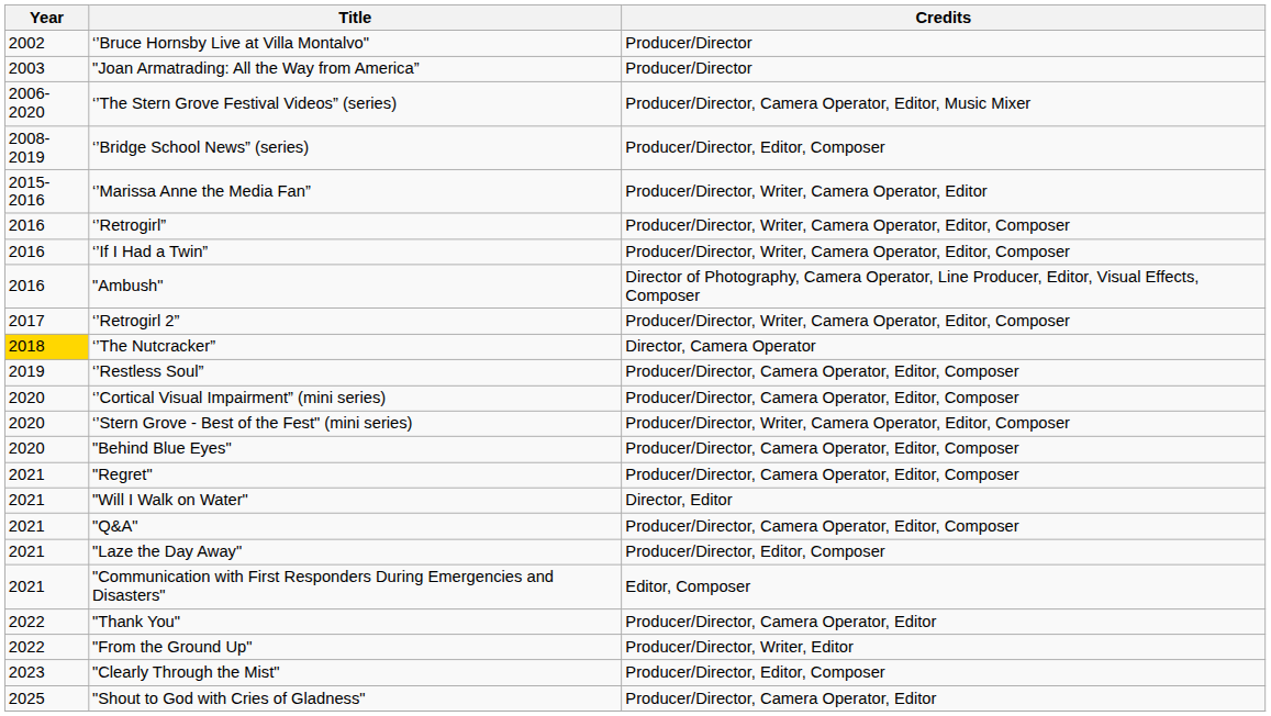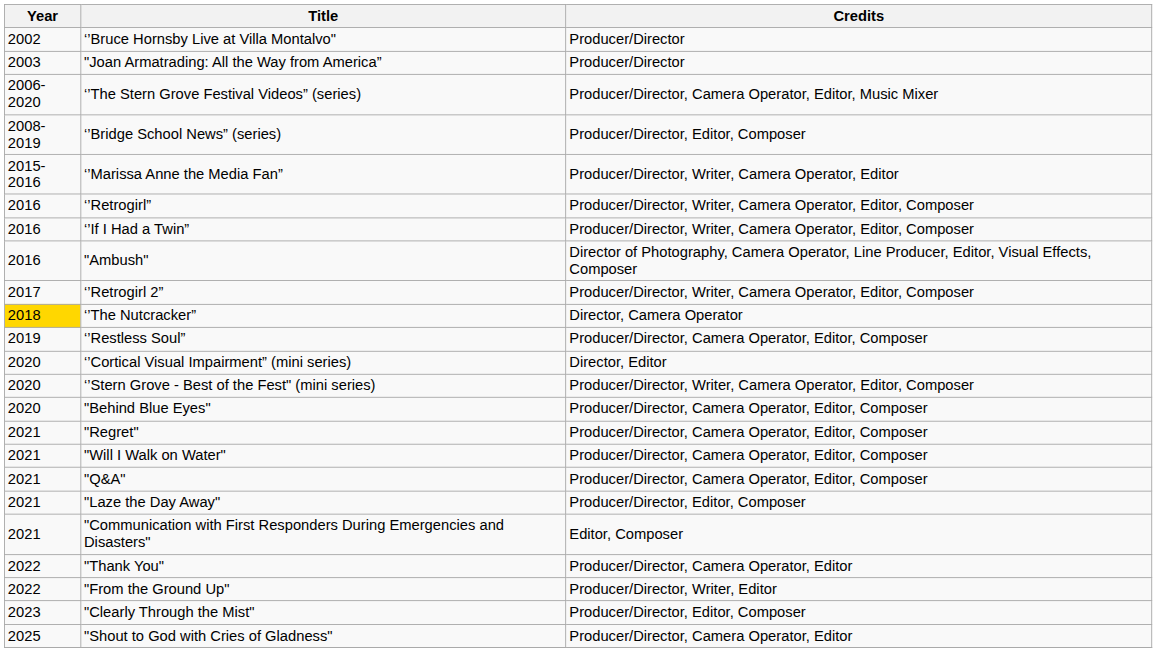 <table class="wikitable">
 <tr>
 <th>Year</th>
 <th>Title</th>
 <th>Credits</th>
 </tr>
 <tr>
 <td>2002</td>
 <td>‘’Bruce Hornsby Live at Villa Montalvo"</td>
 <td>Producer/Director</td>
 </tr>
 <tr>
 <td>2003</td>
 <td>"Joan Armatrading: All the Way from America”</td>
 <td>Producer/Director</td>
 </tr>
 <tr>
 <td>2006-2020</td>
 <td>‘’The Stern Grove Festival Videos” (series)</td>
 <td>Producer/Director, Camera Operator, Editor, Music Mixer</td>
 </tr>
 <tr>
 <td>2008-2019</td>
 <td>‘’Bridge School News” (series)</td>
 <td>Producer/Director, Editor, Composer</td>
 </tr>
 <tr>
 <td>2015-2016</td>
 <td>‘’Marissa Anne the Media Fan”</td>
 <td>Producer/Director, Writer, Camera Operator, Editor</td>
 </tr>
 <tr>
 <td>2016</td>
 <td>‘’Retrogirl”</td>
 <td>Producer/Director, Writer, Camera Operator, Editor, Composer</td>
 </tr>
 <tr>
 <td>2016</td>
 <td>‘’If I Had a Twin”</td>
 <td>Producer/Director, Writer, Camera Operator, Editor, Composer</td>
 </tr>
 <tr>
 <td>2016</td>
 <td>"Ambush"</td>
 <td>Director of Photography, Camera Operator, Line Producer, Editor, Visual Effects, Composer</td>
 </tr>
 <tr>
 <td>2017</td>
 <td>‘’Retrogirl 2”</td>
 <td>Producer/Director, Writer, Camera Operator, Editor, Composer</td>
 </tr>
 <tr>
 <td style="background: gold;">2018</td>
 <td>‘’The Nutcracker”</td>
 <td>Director, Camera Operator</td>
 </tr>
 <tr>
 <td>2019</td>
 <td>‘’Restless Soul”</td>
 <td>Producer/Director, Camera Operator, Editor, Composer</td>
 </tr>
 <tr>
 <td>2020</td>
 <td>‘’Cortical Visual Impairment” (mini series)</td>
-<td>Producer/Director, Camera Operator, Editor, Composer</td>
+<td>Director, Editor</td>
 </tr>
 <tr>
 <td>2020</td>
 <td>‘’Stern Grove - Best of the Fest" (mini series)</td>
 <td>Producer/Director, Writer, Camera Operator, Editor, Composer</td>
 </tr>
 <tr>
 <td>2020</td>
 <td>"Behind Blue Eyes"</td>
 <td>Producer/Director, Camera Operator, Editor, Composer</td>
 </tr>
 <tr>
 <td>2021</td>
 <td>"Regret"</td>
 <td>Producer/Director, Camera Operator, Editor, Composer</td>
 </tr>
 <tr>
 <td>2021</td>
 <td>"Will I Walk on Water"</td>
-<td>Director, Editor</td>
+<td>Producer/Director, Camera Operator, Editor, Composer</td>
 </tr>
 <tr>
 <td>2021</td>
 <td>"Q&A"</td>
 <td>Producer/Director, Camera Operator, Editor, Composer</td>
 </tr>
 <tr>
 <td>2021</td>
 <td>"Laze the Day Away"</td>
 <td>Producer/Director, Editor, Composer</td>
 </tr>
 <tr>
 <td>2021</td>
 <td>"Communication with First Responders During Emergencies and Disasters"</td>
 <td>Editor, Composer</td>
 </tr>
 <tr>
 <td>2022</td>
 <td>"Thank You"</td>
 <td>Producer/Director, Camera Operator, Editor</td>
 </tr>
 <tr>
 <td>2022</td>
 <td>"From the Ground Up"</td>
 <td>Producer/Director, Writer, Editor</td>
 </tr>
 <tr>
 <td>2023</td>
 <td>"Clearly Through the Mist"</td>
 <td>Producer/Director, Editor, Composer</td>
 </tr>
 <tr>
 <td>2025</td>
 <td>"Shout to God with Cries of Gladness"</td>
 <td>Producer/Director, Camera Operator, Editor</td>
 </tr>
 <tr>
 </tr>
 </table>
